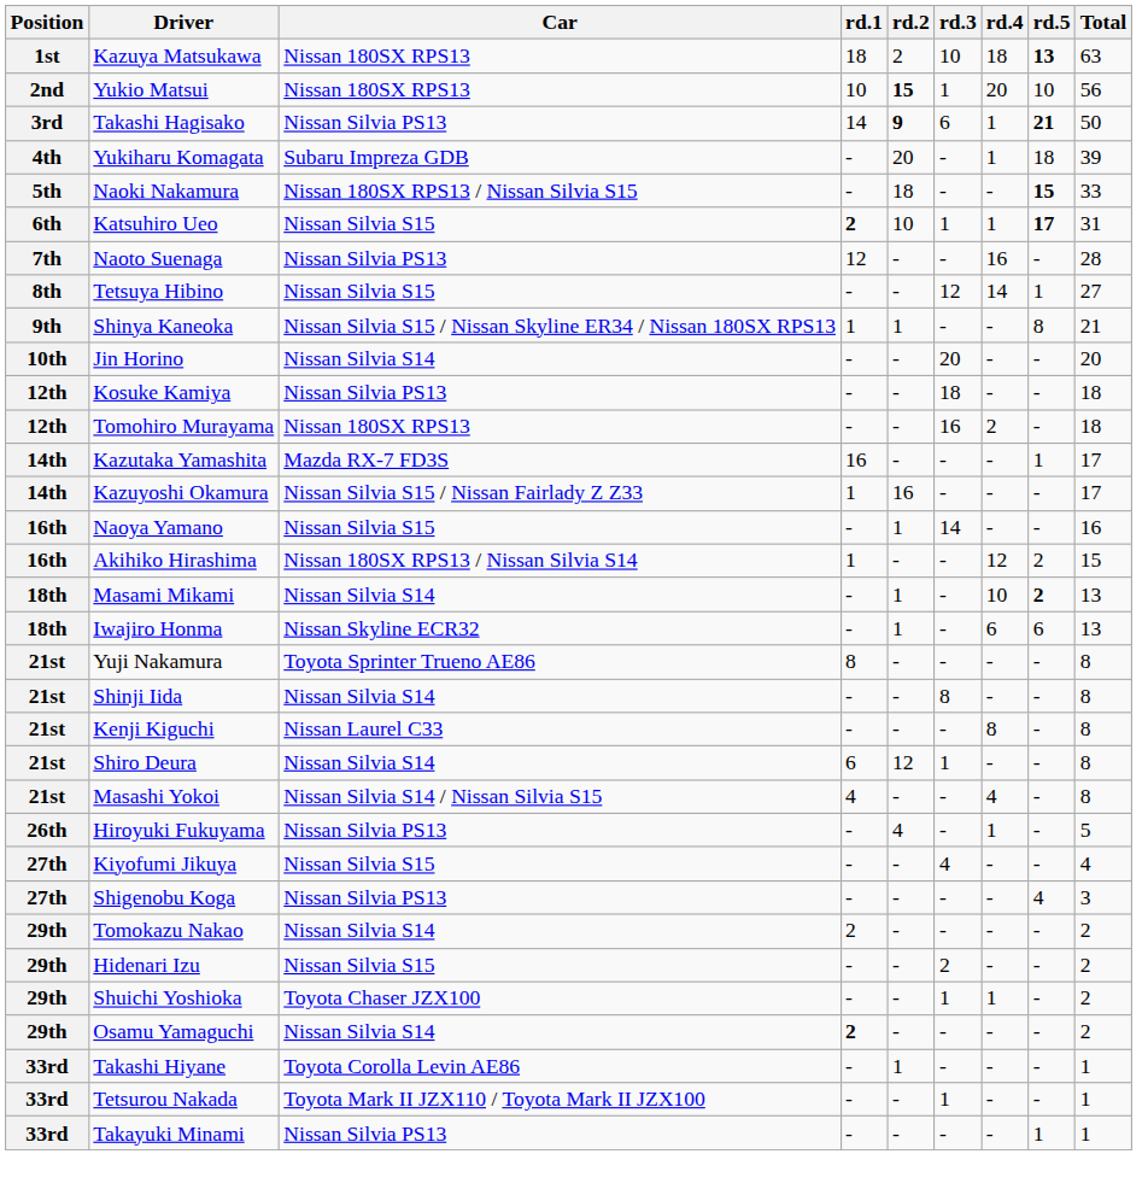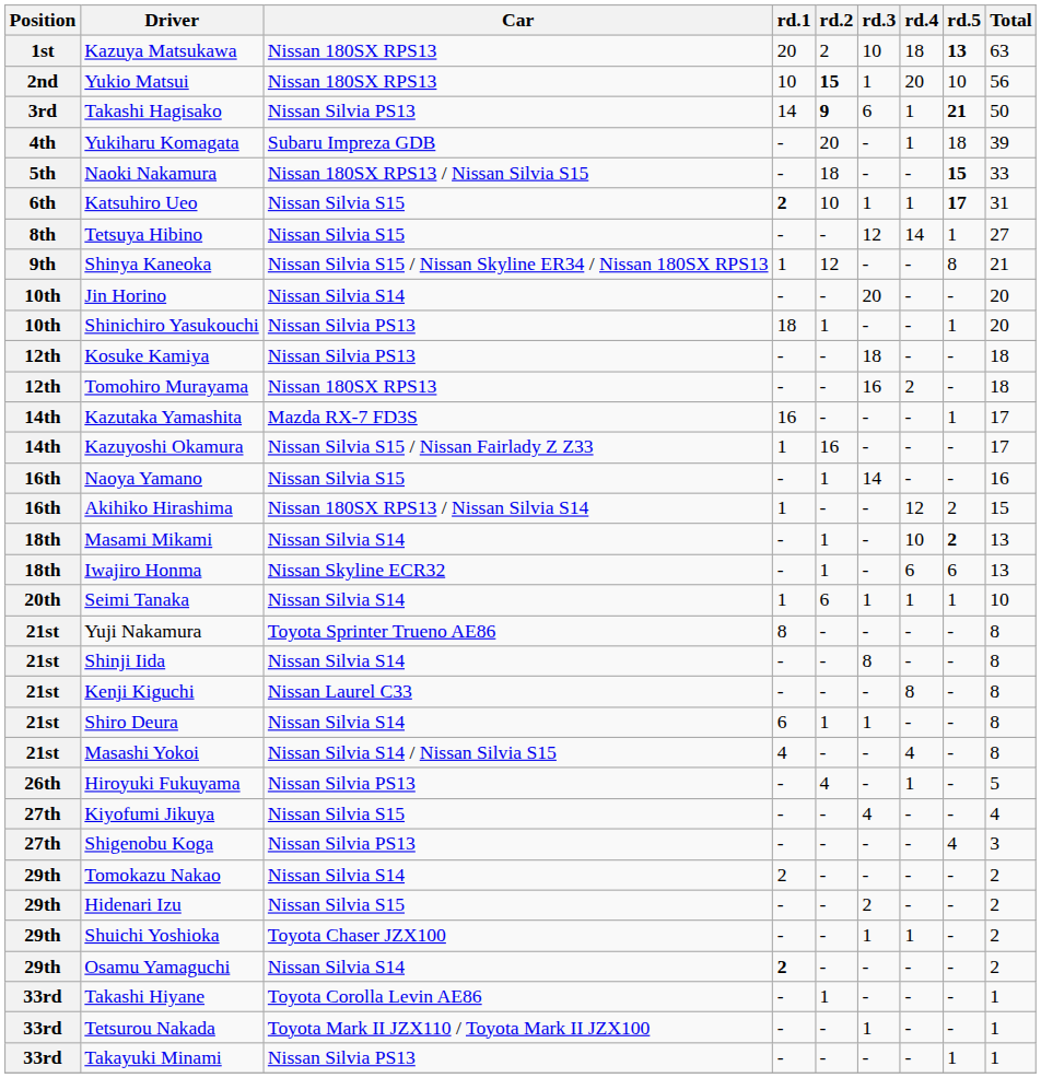 <table class="wikitable">
 <tr>
 <th>Position</th>
 <th>Driver</th>
 <th>Car</th>
 <th>rd.1</th>
 <th>rd.2</th>
 <th>rd.3</th>
 <th>rd.4</th>
 <th>rd.5</th>
 <th>Total</th>
 </tr>
 <tr>
 <th>1st</th>
 <td><a href='#'>Kazuya Matsukawa</a></td>
 <td><a href='#'>Nissan 180SX RPS13</a></td>
-<td>18</td>
+<td>20</td>
 <td>2</td>
 <td>10</td>
 <td>18</td>
 <td><strong><span>13</span></strong></td>
 <td>63</td>
 </tr>
 <tr>
 <th>2nd</th>
 <td><a href='#'>Yukio Matsui</a></td>
 <td><a href='#'>Nissan 180SX RPS13</a></td>
 <td>10</td>
 <td><strong><span>15</span></strong></td>
 <td>1</td>
 <td>20</td>
 <td>10</td>
 <td>56</td>
 </tr>
 <tr>
 <th>3rd</th>
 <td><a href='#'>Takashi Hagisako</a></td>
 <td><a href='#'>Nissan Silvia PS13</a></td>
 <td>14</td>
 <td><strong><span>9</span></strong></td>
 <td>6</td>
 <td>1</td>
 <td><strong><span>21</span></strong></td>
 <td>50</td>
 </tr>
 <tr>
 <th>4th</th>
 <td><a href='#'>Yukiharu Komagata</a></td>
 <td><a href='#'>Subaru Impreza GDB</a></td>
 <td>-</td>
 <td>20</td>
 <td>-</td>
 <td>1</td>
 <td>18</td>
 <td>39</td>
 </tr>
 <tr>
 <th>5th</th>
 <td><a href='#'>Naoki Nakamura</a></td>
 <td><a href='#'>Nissan 180SX RPS13</a> / <a href='#'>Nissan Silvia S15</a></td>
 <td>-</td>
 <td>18</td>
 <td>-</td>
 <td>-</td>
 <td><strong><span>15</span></strong></td>
 <td>33</td>
 </tr>
 <tr>
 <th>6th</th>
 <td><a href='#'>Katsuhiro Ueo</a></td>
 <td><a href='#'>Nissan Silvia S15</a></td>
 <td><strong><span>2</span></strong></td>
 <td>10</td>
 <td>1</td>
 <td>1</td>
 <td><strong><span>17</span></strong></td>
 <td>31</td>
 </tr>
 <tr>
-<th>7th</th>
-<td><a href='#'>Naoto Suenaga</a></td>
-<td><a href='#'>Nissan Silvia PS13</a></td>
-<td>12</td>
-<td>-</td>
-<td>-</td>
-<td>16</td>
-<td>-</td>
-<td>28</td>
-</tr>
-<tr>
 <th>8th</th>
 <td><a href='#'>Tetsuya Hibino</a></td>
 <td><a href='#'>Nissan Silvia S15</a></td>
 <td>-</td>
 <td>-</td>
 <td>12</td>
 <td>14</td>
 <td>1</td>
 <td>27</td>
 </tr>
 <tr>
 <th>9th</th>
 <td><a href='#'>Shinya Kaneoka</a></td>
 <td><a href='#'>Nissan Silvia S15</a> / <a href='#'>Nissan Skyline ER34</a> / <a href='#'>Nissan 180SX RPS13</a></td>
 <td>1</td>
-<td>1</td>
+<td>12</td>
 <td>-</td>
 <td>-</td>
 <td>8</td>
 <td>21</td>
 </tr>
 <tr>
 <th>10th</th>
 <td><a href='#'>Jin Horino</a></td>
 <td><a href='#'>Nissan Silvia S14</a></td>
 <td>-</td>
 <td>-</td>
 <td>20</td>
 <td>-</td>
 <td>-</td>
+<td>20</td>
+</tr>
+<tr>
+<th>10th</th>
+<td><a href='#'>Shinichiro Yasukouchi</a></td>
+<td><a href='#'>Nissan Silvia PS13</a></td>
+<td>18</td>
+<td>1</td>
+<td>-</td>
+<td>-</td>
+<td>1</td>
 <td>20</td>
 </tr>
 <tr>
 <th>12th</th>
 <td><a href='#'>Kosuke Kamiya</a></td>
 <td><a href='#'>Nissan Silvia PS13</a></td>
 <td>-</td>
 <td>-</td>
 <td>18</td>
 <td>-</td>
 <td>-</td>
 <td>18</td>
 </tr>
 <tr>
 <th>12th</th>
 <td><a href='#'>Tomohiro Murayama</a></td>
 <td><a href='#'>Nissan 180SX RPS13</a></td>
 <td>-</td>
 <td>-</td>
 <td>16</td>
 <td>2</td>
 <td>-</td>
 <td>18</td>
 </tr>
 <tr>
 <th>14th</th>
 <td><a href='#'>Kazutaka Yamashita</a></td>
 <td><a href='#'>Mazda RX-7 FD3S</a></td>
 <td>16</td>
 <td>-</td>
 <td>-</td>
 <td>-</td>
 <td>1</td>
 <td>17</td>
 </tr>
 <tr>
 <th>14th</th>
 <td><a href='#'>Kazuyoshi Okamura</a></td>
 <td><a href='#'>Nissan Silvia S15</a> / <a href='#'>Nissan Fairlady Z Z33</a></td>
 <td>1</td>
 <td>16</td>
 <td>-</td>
 <td>-</td>
 <td>-</td>
 <td>17</td>
 </tr>
 <tr>
 <th>16th</th>
 <td><a href='#'>Naoya Yamano</a></td>
 <td><a href='#'>Nissan Silvia S15</a></td>
 <td>-</td>
 <td>1</td>
 <td>14</td>
 <td>-</td>
 <td>-</td>
 <td>16</td>
 </tr>
 <tr>
 <th>16th</th>
 <td><a href='#'>Akihiko Hirashima</a></td>
 <td><a href='#'>Nissan 180SX RPS13</a> / <a href='#'>Nissan Silvia S14</a></td>
 <td>1</td>
 <td>-</td>
 <td>-</td>
 <td>12</td>
 <td>2</td>
 <td>15</td>
 </tr>
 <tr>
 <th>18th</th>
 <td><a href='#'>Masami Mikami</a></td>
 <td><a href='#'>Nissan Silvia S14</a></td>
 <td>-</td>
 <td>1</td>
 <td>-</td>
 <td>10</td>
 <td><strong><span>2</span></strong></td>
 <td>13</td>
 </tr>
 <tr>
 <th>18th</th>
 <td><a href='#'>Iwajiro Honma</a></td>
 <td><a href='#'>Nissan Skyline ECR32</a></td>
 <td>-</td>
 <td>1</td>
 <td>-</td>
 <td>6</td>
 <td>6</td>
 <td>13</td>
 </tr>
 <tr>
+<th>20th</th>
+<td><a href='#'>Seimi Tanaka</a></td>
+<td><a href='#'>Nissan Silvia S14</a></td>
+<td>1</td>
+<td>6</td>
+<td>1</td>
+<td>1</td>
+<td>1</td>
+<td>10</td>
+</tr>
+<tr>
 <th>21st</th>
 <td>Yuji Nakamura</td>
 <td><a href='#'>Toyota Sprinter Trueno AE86</a></td>
 <td>8</td>
 <td>-</td>
 <td>-</td>
 <td>-</td>
 <td>-</td>
 <td>8</td>
 </tr>
 <tr>
 <th>21st</th>
 <td><a href='#'>Shinji Iida</a></td>
 <td><a href='#'>Nissan Silvia S14</a></td>
 <td>-</td>
 <td>-</td>
 <td>8</td>
 <td>-</td>
 <td>-</td>
 <td>8</td>
 </tr>
 <tr>
 <th>21st</th>
 <td><a href='#'>Kenji Kiguchi</a></td>
 <td><a href='#'>Nissan Laurel C33</a></td>
 <td>-</td>
 <td>-</td>
 <td>-</td>
 <td>8</td>
 <td>-</td>
 <td>8</td>
 </tr>
 <tr>
 <th>21st</th>
 <td><a href='#'>Shiro Deura</a></td>
 <td><a href='#'>Nissan Silvia S14</a></td>
 <td>6</td>
-<td>12</td>
+<td>1</td>
 <td>1</td>
 <td>-</td>
 <td>-</td>
 <td>8</td>
 </tr>
 <tr>
 <th>21st</th>
 <td><a href='#'>Masashi Yokoi</a></td>
 <td><a href='#'>Nissan Silvia S14</a> / <a href='#'>Nissan Silvia S15</a></td>
 <td>4</td>
 <td>-</td>
 <td>-</td>
 <td>4</td>
 <td>-</td>
 <td>8</td>
 </tr>
 <tr>
 <th>26th</th>
 <td><a href='#'>Hiroyuki Fukuyama</a></td>
 <td><a href='#'>Nissan Silvia PS13</a></td>
 <td>-</td>
 <td>4</td>
 <td>-</td>
 <td>1</td>
 <td>-</td>
 <td>5</td>
 </tr>
 <tr>
 <th>27th</th>
 <td><a href='#'>Kiyofumi Jikuya</a></td>
 <td><a href='#'>Nissan Silvia S15</a></td>
 <td>-</td>
 <td>-</td>
 <td>4</td>
 <td>-</td>
 <td>-</td>
 <td>4</td>
 </tr>
 <tr>
 <th>27th</th>
 <td><a href='#'>Shigenobu Koga</a></td>
 <td><a href='#'>Nissan Silvia PS13</a></td>
 <td>-</td>
 <td>-</td>
 <td>-</td>
 <td>-</td>
 <td>4</td>
 <td>3</td>
 </tr>
 <tr>
 <th>29th</th>
 <td><a href='#'>Tomokazu Nakao</a></td>
 <td><a href='#'>Nissan Silvia S14</a></td>
 <td>2</td>
 <td>-</td>
 <td>-</td>
 <td>-</td>
 <td>-</td>
 <td>2</td>
 </tr>
 <tr>
 <th>29th</th>
 <td><a href='#'>Hidenari Izu</a></td>
 <td><a href='#'>Nissan Silvia S15</a></td>
 <td>-</td>
 <td>-</td>
 <td>2</td>
 <td>-</td>
 <td>-</td>
 <td>2</td>
 </tr>
 <tr>
 <th>29th</th>
 <td><a href='#'>Shuichi Yoshioka</a></td>
 <td><a href='#'>Toyota Chaser JZX100</a></td>
 <td>-</td>
 <td>-</td>
 <td>1</td>
 <td>1</td>
 <td>-</td>
 <td>2</td>
 </tr>
 <tr>
 <th>29th</th>
 <td><a href='#'>Osamu Yamaguchi</a></td>
 <td><a href='#'>Nissan Silvia S14</a></td>
 <td><strong><span>2</span></strong></td>
 <td>-</td>
 <td>-</td>
 <td>-</td>
 <td>-</td>
 <td>2</td>
 </tr>
 <tr>
 <th>33rd</th>
 <td><a href='#'>Takashi Hiyane</a></td>
 <td><a href='#'>Toyota Corolla Levin AE86</a></td>
 <td>-</td>
 <td>1</td>
 <td>-</td>
 <td>-</td>
 <td>-</td>
 <td>1</td>
 </tr>
 <tr>
 <th>33rd</th>
 <td><a href='#'>Tetsurou Nakada</a></td>
 <td><a href='#'>Toyota Mark II JZX110</a> / <a href='#'>Toyota Mark II JZX100</a></td>
 <td>-</td>
 <td>-</td>
 <td>1</td>
 <td>-</td>
 <td>-</td>
 <td>1</td>
 </tr>
 <tr>
 <th>33rd</th>
 <td><a href='#'>Takayuki Minami</a></td>
 <td><a href='#'>Nissan Silvia PS13</a></td>
 <td>-</td>
 <td>-</td>
 <td>-</td>
 <td>-</td>
 <td>1</td>
 <td>1</td>
 </tr>
 <tr>
 </tr>
 </table>
